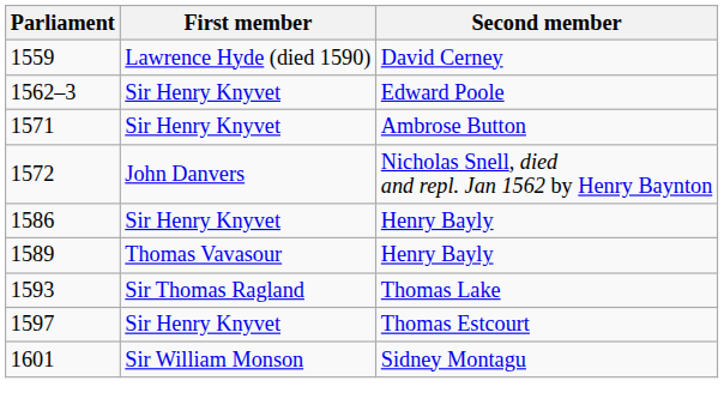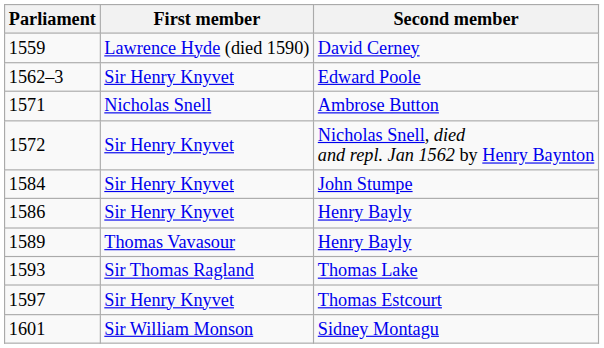 <table class="wikitable">
 <tr>
 <th>Parliament</th>
 <th>First member</th>
 <th>Second member</th>
 </tr>
 <tr>
 <td>1559</td>
 <td><a href='#'>Lawrence Hyde</a> (died 1590)</td>
 <td><a href='#'>David Cerney</a></td>
 </tr>
 <tr>
 <td>1562–3</td>
 <td><a href='#'>Sir Henry Knyvet</a></td>
 <td><a href='#'>Edward Poole</a></td>
 </tr>
 <tr>
 <td>1571</td>
-<td><a href='#'>Sir Henry Knyvet</a></td>
+<td><a href='#'>Nicholas Snell</a></td>
 <td><a href='#'>Ambrose Button</a></td>
 </tr>
 <tr>
 <td>1572</td>
-<td><a href='#'>John Danvers</a></td>
+<td><a href='#'>Sir Henry Knyvet</a></td>
 <td><a href='#'>Nicholas Snell</a>, <em>died <br> and repl. Jan 1562</em> by <a href='#'>Henry Baynton</a></td>
+</tr>
+<tr>
+<td>1584</td>
+<td><a href='#'>Sir Henry Knyvet</a></td>
+<td><a href='#'>John Stumpe</a></td>
 </tr>
 <tr>
 <td>1586</td>
 <td><a href='#'>Sir Henry Knyvet</a></td>
 <td><a href='#'>Henry Bayly</a></td>
 </tr>
 <tr>
 <td>1589</td>
 <td><a href='#'>Thomas Vavasour</a></td>
 <td><a href='#'>Henry Bayly</a></td>
 </tr>
 <tr>
 <td>1593</td>
 <td><a href='#'>Sir Thomas Ragland</a></td>
 <td><a href='#'>Thomas Lake</a></td>
 </tr>
 <tr>
 <td>1597</td>
 <td><a href='#'>Sir Henry Knyvet</a></td>
 <td><a href='#'>Thomas Estcourt</a></td>
 </tr>
 <tr>
 <td>1601</td>
 <td><a href='#'>Sir William Monson</a></td>
 <td><a href='#'>Sidney Montagu</a></td>
 </tr>
 </table>
